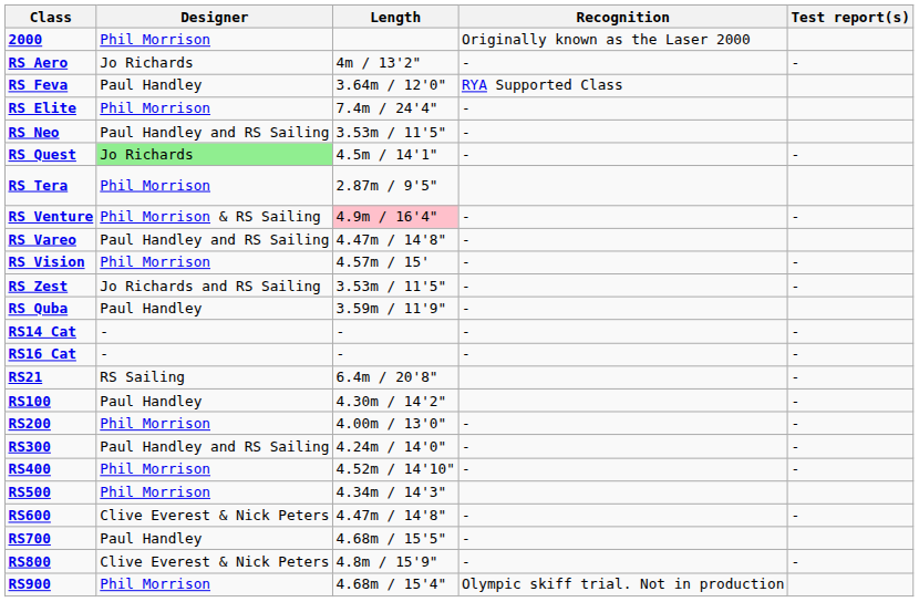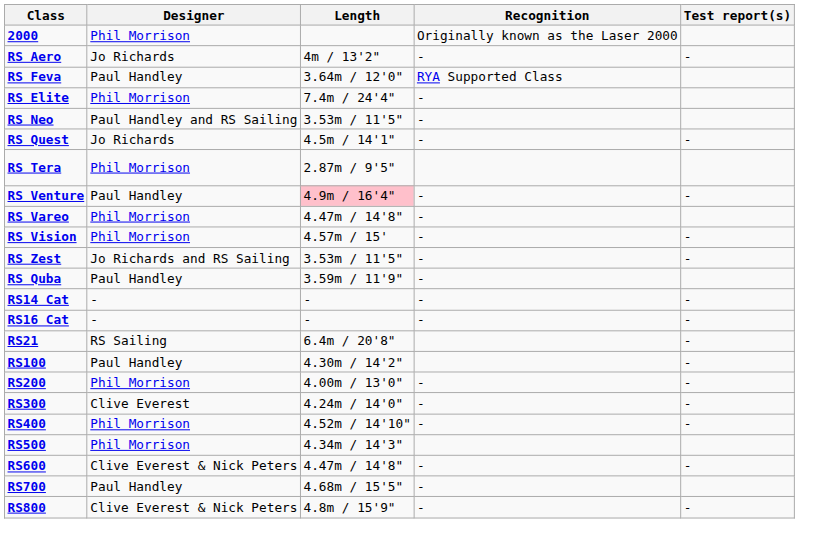 <table class="wikitable">
 <tr>
 <th>Class</th>
 <th>Designer</th>
 <th>Length</th>
 <th>Recognition</th>
 <th>Test report(s)</th>
 </tr>
 <tr>
 <td><strong><a href='#'>2000</a></strong></td>
 <td><a href='#'>Phil Morrison</a></td>
 <td></td>
 <td>Originally known as the Laser 2000</td>
 <td></td>
 </tr>
 <tr>
 <td><strong><a href='#'>RS Aero</a></strong></td>
 <td>Jo Richards</td>
 <td>4m / 13'2"</td>
 <td>-</td>
 <td>-</td>
 </tr>
 <tr>
 <td><strong><a href='#'>RS Feva</a></strong></td>
 <td>Paul Handley</td>
 <td>3.64m / 12'0"</td>
 <td> <a href='#'>RYA</a> Supported Class </td>
 <td> </td>
 </tr>
 <tr>
 <td><strong><a href='#'>RS Elite</a></strong></td>
 <td><a href='#'>Phil Morrison</a></td>
 <td>7.4m / 24'4"</td>
 <td>-</td>
 <td> </td>
 </tr>
 <tr>
 <td><strong><a href='#'>RS Neo</a></strong></td>
 <td>Paul Handley and RS Sailing</td>
 <td>3.53m / 11'5"</td>
 <td>-</td>
 <td></td>
 </tr>
 <tr>
 <td><strong><a href='#'>RS Quest</a></strong></td>
-<td style="background: lightgreen;">Jo Richards</td>
+<td>Jo Richards</td>
 <td>4.5m / 14'1"</td>
 <td>-</td>
 <td>-</td>
 </tr>
 <tr>
 <td><strong><a href='#'>RS Tera</a></strong></td>
 <td><a href='#'>Phil Morrison</a></td>
 <td>2.87m / 9'5"</td>
 <td> <br> <br> </td>
 <td> </td>
 </tr>
 <tr>
 <td><strong><a href='#'>RS Venture</a></strong></td>
-<td><a href='#'>Phil Morrison</a> & RS Sailing</td>
+<td>Paul Handley</td>
 <td style="background: pink;">4.9m / 16'4"</td>
 <td>-</td>
 <td>-</td>
 </tr>
 <tr>
 <td><strong><a href='#'>RS Vareo</a></strong></td>
-<td>Paul Handley and RS Sailing</td>
+<td><a href='#'>Phil Morrison</a></td>
 <td>4.47m / 14'8"</td>
 <td>-</td>
 <td> </td>
 </tr>
 <tr>
 <td><strong><a href='#'>RS Vision</a></strong></td>
 <td><a href='#'>Phil Morrison</a></td>
 <td>4.57m / 15'</td>
 <td>-</td>
 <td>-</td>
 </tr>
 <tr>
 <td><strong><a href='#'>RS Zest</a></strong></td>
 <td>Jo Richards and RS Sailing</td>
 <td>3.53m / 11'5"</td>
 <td>-</td>
 <td>-</td>
 </tr>
 <tr>
 <td><strong><a href='#'>RS Quba</a></strong></td>
 <td>Paul Handley</td>
 <td>3.59m / 11'9"</td>
 <td>-</td>
 <td> </td>
 </tr>
 <tr>
 <td><strong><a href='#'>RS14 Cat</a></strong></td>
 <td>-</td>
 <td>-</td>
 <td>-</td>
 <td>-</td>
 </tr>
 <tr>
 <td><strong><a href='#'>RS16 Cat</a></strong></td>
 <td>-</td>
 <td>-</td>
 <td>-</td>
 <td>-</td>
 </tr>
 <tr>
 <td><strong><a href='#'>RS21</a></strong></td>
 <td>RS Sailing</td>
 <td>6.4m / 20'8"</td>
 <td></td>
 <td>-</td>
 </tr>
 <tr>
 <td><strong><a href='#'>RS100</a></strong></td>
 <td>Paul Handley</td>
 <td>4.30m / 14'2"</td>
 <td></td>
 <td>-</td>
 </tr>
 <tr>
 <td><strong><a href='#'>RS200</a></strong></td>
 <td><a href='#'>Phil Morrison</a></td>
 <td>4.00m / 13'0"</td>
 <td>-</td>
 <td>-</td>
 </tr>
 <tr>
 <td><strong><a href='#'>RS300</a></strong></td>
-<td>Paul Handley and RS Sailing</td>
+<td>Clive Everest</td>
 <td>4.24m / 14'0"</td>
 <td>-</td>
 <td>-</td>
 </tr>
 <tr>
 <td><strong><a href='#'>RS400</a></strong></td>
 <td><a href='#'>Phil Morrison</a></td>
 <td>4.52m / 14'10"</td>
 <td>-</td>
 <td>-</td>
 </tr>
 <tr>
 <td><strong><a href='#'>RS500</a></strong></td>
 <td><a href='#'>Phil Morrison</a></td>
 <td>4.34m / 14'3"</td>
 <td></td>
 <td> </td>
 </tr>
 <tr>
 <td><strong><a href='#'>RS600</a></strong></td>
 <td>Clive Everest & Nick Peters</td>
 <td>4.47m / 14'8"</td>
 <td>-</td>
 <td>-</td>
 </tr>
 <tr>
 <td><strong><a href='#'>RS700</a></strong></td>
 <td>Paul Handley</td>
 <td>4.68m / 15'5"</td>
 <td>-</td>
 <td> </td>
 </tr>
 <tr>
 <td><strong><a href='#'>RS800</a></strong></td>
 <td>Clive Everest & Nick Peters</td>
 <td>4.8m / 15'9"</td>
 <td>-</td>
 <td>-</td>
 </tr>
-<tr>
-<td><strong><a href='#'>RS900</a></strong></td>
-<td><a href='#'>Phil Morrison</a></td>
-<td>4.68m / 15'4"</td>
-<td>Olympic skiff trial. Not in production</td>
-<td></td>
-</tr>
 </table>
